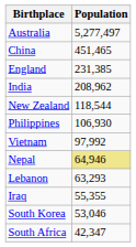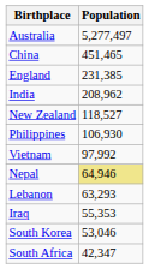 <table class="wikitable" style="float:right;">
 <tr>
 <th>Birthplace</th>
 <th>Population</th>
 </tr>
 <tr>
 <td> <a href='#'>Australia</a></td>
 <td>5,277,497</td>
 </tr>
 <tr>
 <td> <a href='#'>China</a></td>
 <td>451,465 </td>
 </tr>
 <tr>
 <td> <a href='#'>England</a></td>
 <td>231,385 </td>
 </tr>
 <tr>
 <td> <a href='#'>India</a></td>
 <td>208,962</td>
 </tr>
 <tr>
 <td> <a href='#'>New Zealand</a></td>
-<td>118,544</td>
+<td>118,527</td>
 </tr>
 <tr>
 <td> <a href='#'>Philippines</a></td>
 <td>106,930</td>
 </tr>
 <tr>
 <td> <a href='#'>Vietnam</a></td>
 <td>97,992</td>
 </tr>
 <tr>
 <td> <a href='#'>Nepal</a></td>
 <td style="background: khaki;">64,946</td>
 </tr>
 <tr>
 <td> <a href='#'>Lebanon</a></td>
 <td>63,293</td>
 </tr>
 <tr>
 <td> <a href='#'>Iraq</a></td>
-<td>55,355</td>
+<td>55,353</td>
 </tr>
 <tr>
 <td> <a href='#'>South Korea</a></td>
 <td>53,046</td>
 </tr>
 <tr>
 <td> <a href='#'>South Africa</a></td>
 <td>42,347</td>
 </tr>
 </table>
